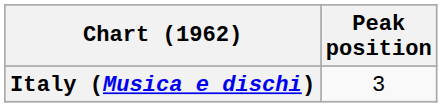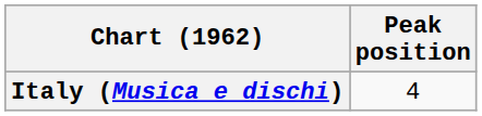 <table class="wikitable plainrowheaders" style="text-align:center">
 <tr>
 <th scope="col">Chart (1962)</th>
 <th scope="col">Peak<br>position</th>
 </tr>
 <tr>
 <th scope="row">Italy (<em><a href='#'>Musica e dischi</a></em>)</th>
-<td>3</td>
+<td>4</td>
 </tr>
 </table>
